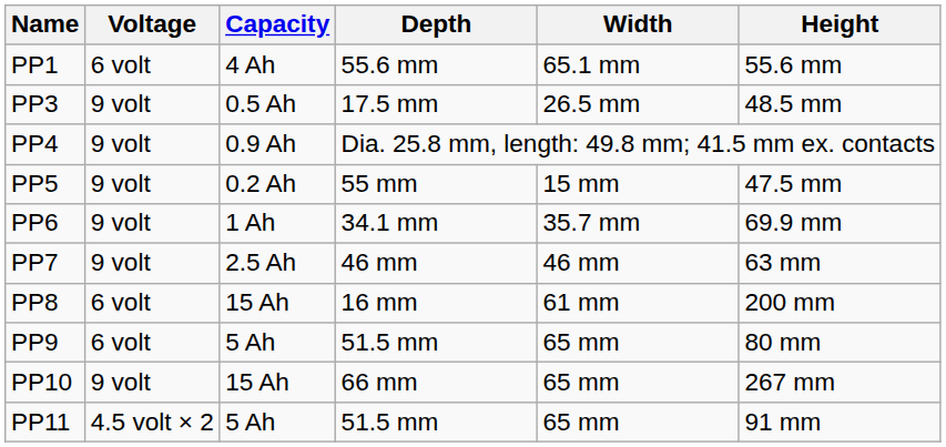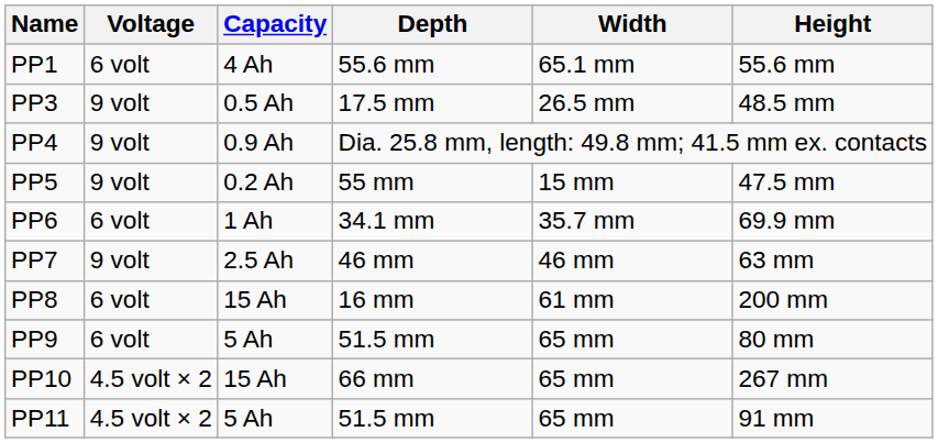 <table class="wikitable sortable">
 <tr>
 <th>Name</th>
 <th>Voltage</th>
 <th><a href='#'>Capacity</a></th>
 <th>Depth</th>
 <th>Width</th>
 <th>Height</th>
 </tr>
 <tr>
 <td>PP1</td>
 <td>6 volt</td>
 <td>4 Ah</td>
 <td>55.6 mm</td>
 <td>65.1 mm</td>
 <td>55.6 mm</td>
 </tr>
 <tr>
 <td>PP3</td>
 <td>9 volt</td>
 <td>0.5 Ah</td>
 <td>17.5 mm</td>
 <td>26.5 mm</td>
 <td>48.5 mm</td>
 </tr>
 <tr>
 <td>PP4</td>
 <td>9 volt</td>
 <td>0.9 Ah</td>
 <td colspan="3">Dia. 25.8 mm, length: 49.8 mm; 41.5 mm ex. contacts</td>
 </tr>
 <tr>
 <td>PP5</td>
 <td>9 volt</td>
 <td>0.2 Ah</td>
 <td>55 mm</td>
 <td>15 mm</td>
 <td>47.5 mm</td>
 </tr>
 <tr>
 <td>PP6</td>
-<td>9 volt</td>
+<td>6 volt</td>
 <td>1 Ah</td>
 <td>34.1 mm</td>
 <td>35.7 mm</td>
 <td>69.9 mm</td>
 </tr>
 <tr>
 <td>PP7</td>
 <td>9 volt</td>
 <td>2.5 Ah</td>
 <td>46 mm</td>
 <td>46 mm</td>
 <td>63 mm</td>
 </tr>
 <tr>
 <td>PP8</td>
 <td>6 volt</td>
 <td>15 Ah</td>
 <td>16 mm</td>
 <td>61 mm</td>
 <td>200 mm</td>
 </tr>
 <tr>
 <td>PP9</td>
 <td>6 volt</td>
 <td>5 Ah</td>
 <td>51.5 mm</td>
 <td>65 mm</td>
 <td>80 mm</td>
 </tr>
 <tr>
 <td>PP10</td>
-<td>9 volt</td>
+<td>4.5 volt × 2</td>
 <td>15 Ah</td>
 <td>66 mm</td>
 <td>65 mm</td>
 <td>267 mm</td>
 </tr>
 <tr>
 <td>PP11</td>
 <td>4.5 volt × 2</td>
 <td>5 Ah</td>
 <td>51.5 mm</td>
 <td>65 mm</td>
 <td>91 mm</td>
 </tr>
 </table>
